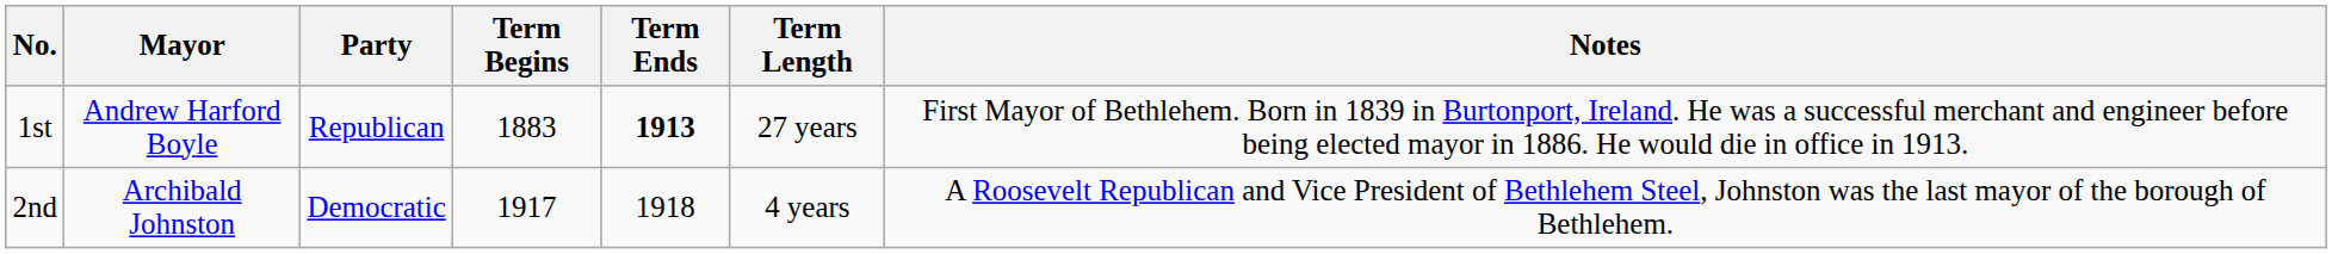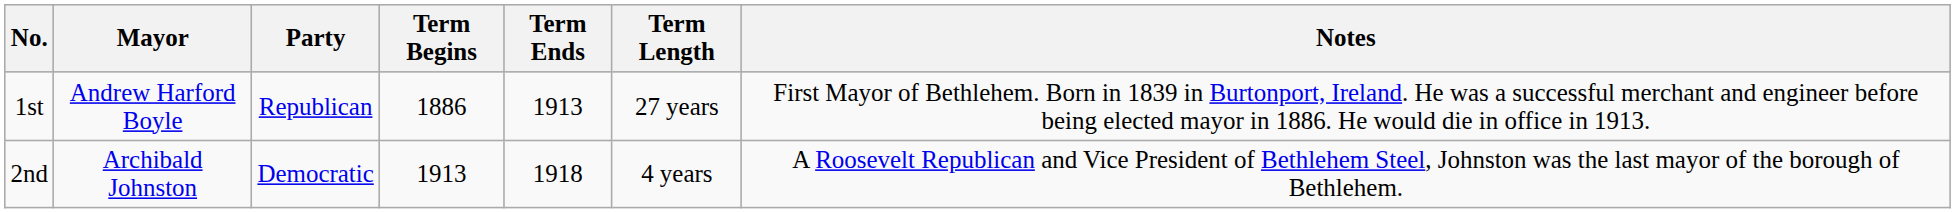 <table class="wikitable" style="text-align:center">
 <tr>
 <th>No.</th>
 <th>Mayor</th>
 <th>Party</th>
 <th>Term Begins</th>
 <th>Term Ends</th>
 <th>Term Length</th>
 <th>Notes</th>
 </tr>
 <tr>
 <td>1st</td>
 <td><a href='#'>Andrew Harford Boyle</a></td>
 <td><a href='#'>Republican</a></td>
-<td>1883</td>
-<td><strong>1913</strong></td>
+<td>1886</td>
+<td>1913</td>
 <td>27 years</td>
 <td>First Mayor of Bethlehem. Born in 1839 in <a href='#'>Burtonport, Ireland</a>. He was a successful merchant and engineer before being elected mayor in 1886. He would die in office in 1913.</td>
 </tr>
 <tr>
 <td>2nd</td>
 <td><a href='#'>Archibald Johnston</a></td>
 <td><a href='#'>Democratic</a></td>
-<td>1917</td>
+<td>1913</td>
 <td>1918</td>
 <td>4 years</td>
 <td>A <a href='#'>Roosevelt Republican</a> and Vice President of <a href='#'>Bethlehem Steel</a>, Johnston was the last mayor of the borough of Bethlehem.</td>
 </tr>
 </table>
